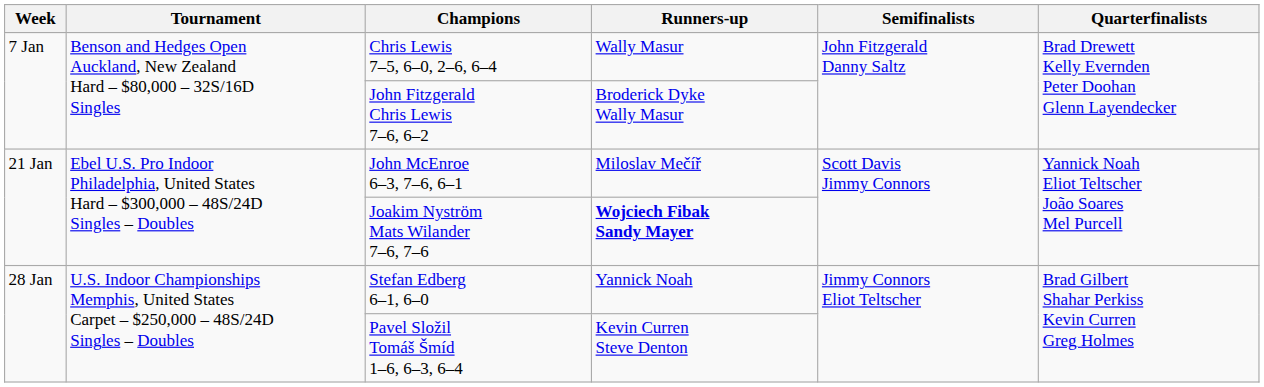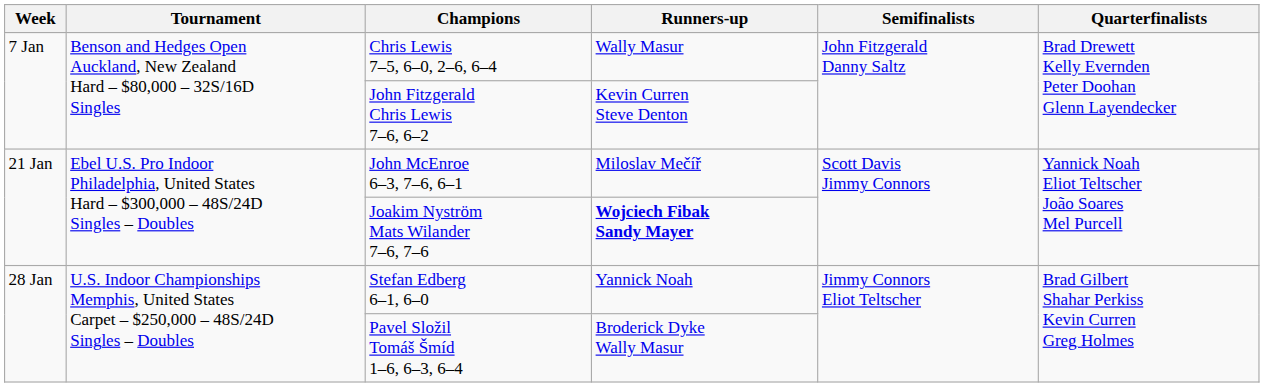 <table class=wikitable style=font-size:95%>
 <tr>
 <th style="width:48px;">Week</th>
 <th style="width:260px;">Tournament</th>
 <th style="width:195px;">Champions</th>
 <th style="width:195px;">Runners-up</th>
 <th style="width:190px;">Semifinalists</th>
 <th style="width:190px;">Quarterfinalists</th>
 </tr>
 <tr valign=top>
 <td rowspan=2>7 Jan</td>
 <td rowspan="2"><a href='#'>Benson and Hedges Open</a><br> <a href='#'>Auckland</a>, New Zealand <br>Hard – $80,000 – 32S/16D<br><a href='#'>Singles</a></td>
 <td> <a href='#'>Chris Lewis</a> <br>7–5, 6–0, 2–6, 6–4</td>
 <td> <a href='#'>Wally Masur</a></td>
 <td rowspan=2> <a href='#'>John Fitzgerald</a><br> <a href='#'>Danny Saltz</a></td>
 <td rowspan=2> <a href='#'>Brad Drewett</a><br> <a href='#'>Kelly Evernden</a><br> <a href='#'>Peter Doohan</a><br> <a href='#'>Glenn Layendecker</a></td>
 </tr>
 <tr valign=top>
 <td> <a href='#'>John Fitzgerald</a><br> <a href='#'>Chris Lewis</a><br>7–6, 6–2</td>
-<td> <a href='#'>Broderick Dyke</a><br> <a href='#'>Wally Masur</a></td>
+<td> <a href='#'>Kevin Curren</a><br> <a href='#'>Steve Denton</a></td>
 </tr>
 <tr valign=top>
 <td rowspan=2>21 Jan</td>
 <td rowspan="2"><a href='#'>Ebel U.S. Pro Indoor</a><br> <a href='#'>Philadelphia</a>, United States<br>Hard – $300,000 – 48S/24D<br><a href='#'>Singles</a> – <a href='#'>Doubles</a></td>
 <td> <a href='#'>John McEnroe</a><br>6–3, 7–6, 6–1</td>
 <td> <a href='#'>Miloslav Mečíř</a></td>
 <td rowspan=2> <a href='#'>Scott Davis</a> <br>  <a href='#'>Jimmy Connors</a></td>
 <td rowspan=2> <a href='#'>Yannick Noah</a> <br>  <a href='#'>Eliot Teltscher</a> <br>  <a href='#'>João Soares</a> <br>  <a href='#'>Mel Purcell</a></td>
 </tr>
 <tr valign=top>
 <td> <a href='#'>Joakim Nyström</a><br> <a href='#'>Mats Wilander</a><br>7–6, 7–6</td>
 <td><strong> <a href='#'>Wojciech Fibak</a><br> <a href='#'>Sandy Mayer</a></strong></td>
 </tr>
 <tr valign=top>
 <td rowspan=2>28 Jan</td>
 <td rowspan="2"><a href='#'>U.S. Indoor Championships</a><br> <a href='#'>Memphis</a>, United States<br>Carpet – $250,000 – 48S/24D <br> <a href='#'>Singles</a> – <a href='#'>Doubles</a></td>
 <td> <a href='#'>Stefan Edberg</a> <br> 6–1, 6–0</td>
 <td> <a href='#'>Yannick Noah</a></td>
 <td rowspan=2> <a href='#'>Jimmy Connors</a> <br>  <a href='#'>Eliot Teltscher</a></td>
 <td rowspan=2> <a href='#'>Brad Gilbert</a> <br>  <a href='#'>Shahar Perkiss</a> <br>  <a href='#'>Kevin Curren</a> <br>  <a href='#'>Greg Holmes</a></td>
 </tr>
 <tr valign=top>
 <td> <a href='#'>Pavel Složil</a><br> <a href='#'>Tomáš Šmíd</a><br>1–6, 6–3, 6–4</td>
-<td> <a href='#'>Kevin Curren</a><br> <a href='#'>Steve Denton</a></td>
+<td> <a href='#'>Broderick Dyke</a><br> <a href='#'>Wally Masur</a></td>
 </tr>
 </table>
